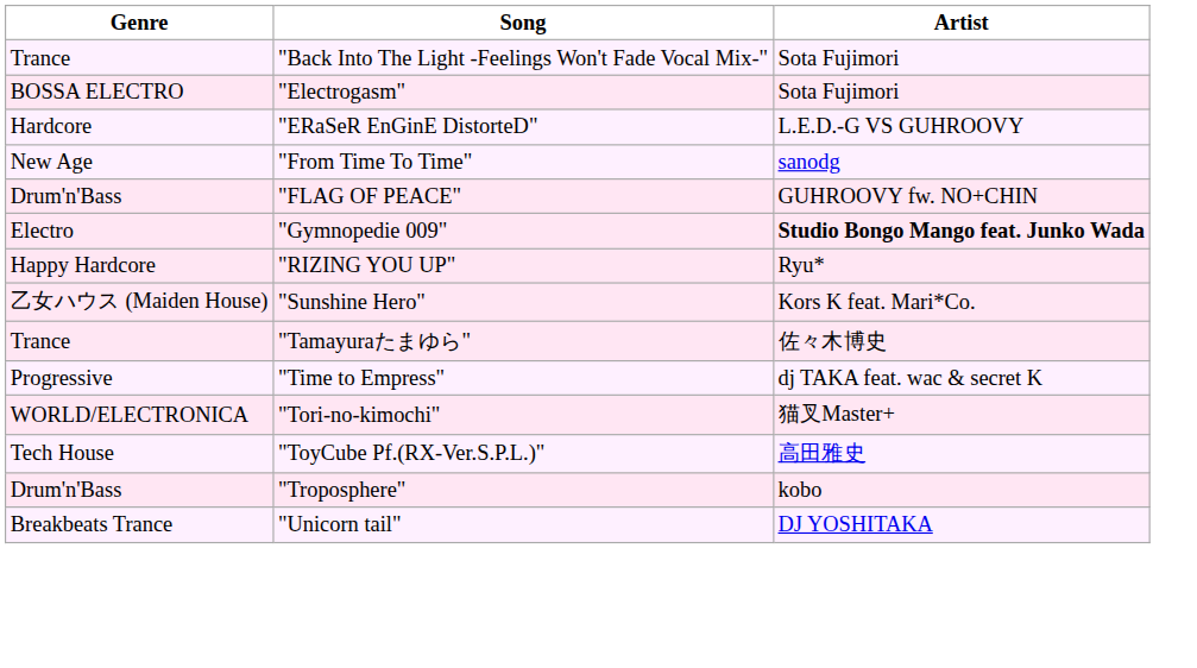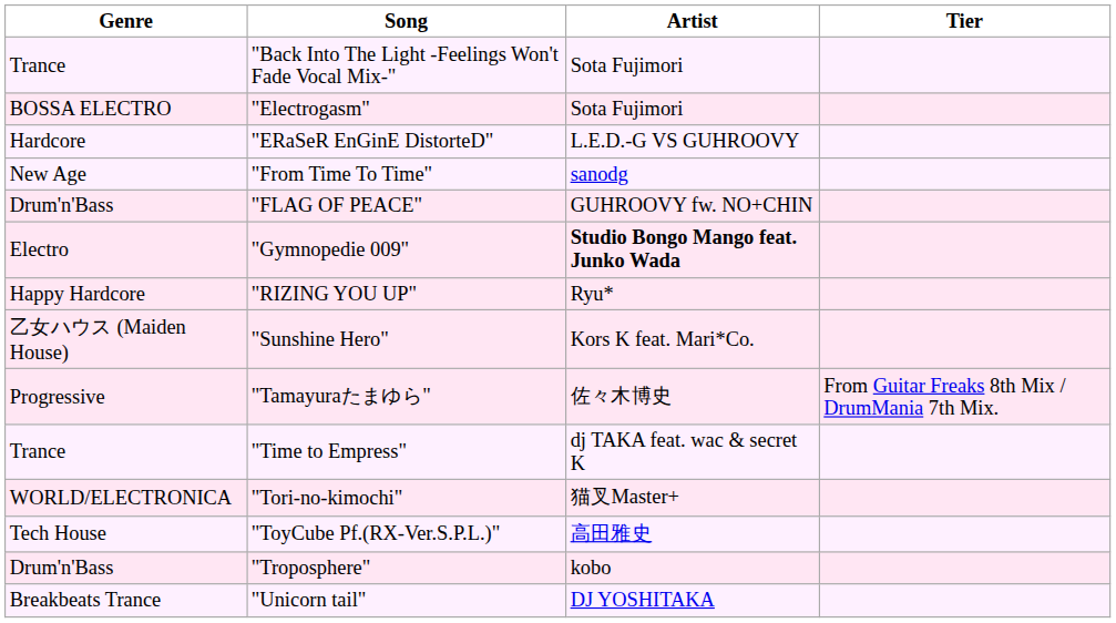 <table class="wikitable sortable">
 <tr>
 <th style="background:#FFF;">Genre</th>
 <th style="background:#FFF;">Song</th>
 <th style="background:#FFF;">Artist</th>
+<th style="background:#FFF;">Tier</th>
 </tr>
 <tr style="background:#FEF0FF;">
 <td>Trance</td>
 <td>"Back Into The Light -Feelings Won't Fade Vocal Mix-"</td>
 <td>Sota Fujimori</td>
+<td></td>
 </tr>
 <tr style="background:#FFE6F3;">
 <td>BOSSA ELECTRO</td>
 <td>"Electrogasm"</td>
 <td>Sota Fujimori</td>
+<td></td>
 </tr>
 <tr style="background:#FEF0FF;">
 <td>Hardcore</td>
 <td>"ERaSeR EnGinE DistorteD"</td>
 <td>L.E.D.-G VS GUHROOVY</td>
+<td></td>
 </tr>
 <tr style="background:#FEF0FF;">
 <td>New Age</td>
 <td>"From Time To Time"</td>
 <td><a href='#'>sanodg</a></td>
+<td></td>
 </tr>
 <tr style="background:#FFE6F3;">
 <td>Drum'n'Bass</td>
 <td>"FLAG OF PEACE"</td>
 <td>GUHROOVY fw. NO+CHIN</td>
+<td></td>
 </tr>
 <tr style="background:#FFE6F3;">
 <td>Electro</td>
 <td>"Gymnopedie 009"</td>
 <td><strong>Studio Bongo Mango feat. Junko Wada</strong></td>
+<td></td>
 </tr>
 <tr style="background:#FFE6F3;">
 <td>Happy Hardcore</td>
 <td>"RIZING YOU UP"</td>
 <td>Ryu*</td>
+<td></td>
 </tr>
 <tr style="background:#FFE6F3;">
 <td>乙女ハウス (Maiden House)</td>
 <td>"Sunshine Hero"</td>
 <td>Kors K feat. Mari*Co.</td>
+<td></td>
 </tr>
 <tr style="background:#FFE6F3;">
-<td>Trance</td>
+<td>Progressive</td>
 <td>"<span>Tamayura</span>たまゆら"</td>
 <td>佐々木博史</td>
+<td>From <a href='#'>Guitar Freaks</a> 8th Mix / <a href='#'>DrumMania</a> 7th Mix.</td>
 </tr>
 <tr style="background:#FEF0FF;">
-<td>Progressive</td>
+<td>Trance</td>
 <td>"Time to Empress"</td>
 <td>dj TAKA feat. wac & secret K</td>
+<td></td>
 </tr>
 <tr style="background:#FFE6F3;">
 <td>WORLD/ELECTRONICA</td>
 <td>"Tori-no-kimochi"</td>
 <td>猫叉Master+</td>
+<td></td>
 </tr>
 <tr style="background:#FEF0FF;">
 <td>Tech House</td>
 <td>"ToyCube Pf.(RX-Ver.S.P.L.)"</td>
 <td><a href='#'>高田雅史</a></td>
+<td></td>
 </tr>
 <tr style="background:#FFE6F3;">
 <td>Drum'n'Bass</td>
 <td>"Troposphere"</td>
 <td>kobo</td>
+<td></td>
 </tr>
 <tr style="background:#FEF0FF;">
 <td>Breakbeats Trance</td>
 <td>"Unicorn tail"</td>
 <td><a href='#'>DJ YOSHITAKA</a></td>
+<td></td>
 </tr>
 </table>
